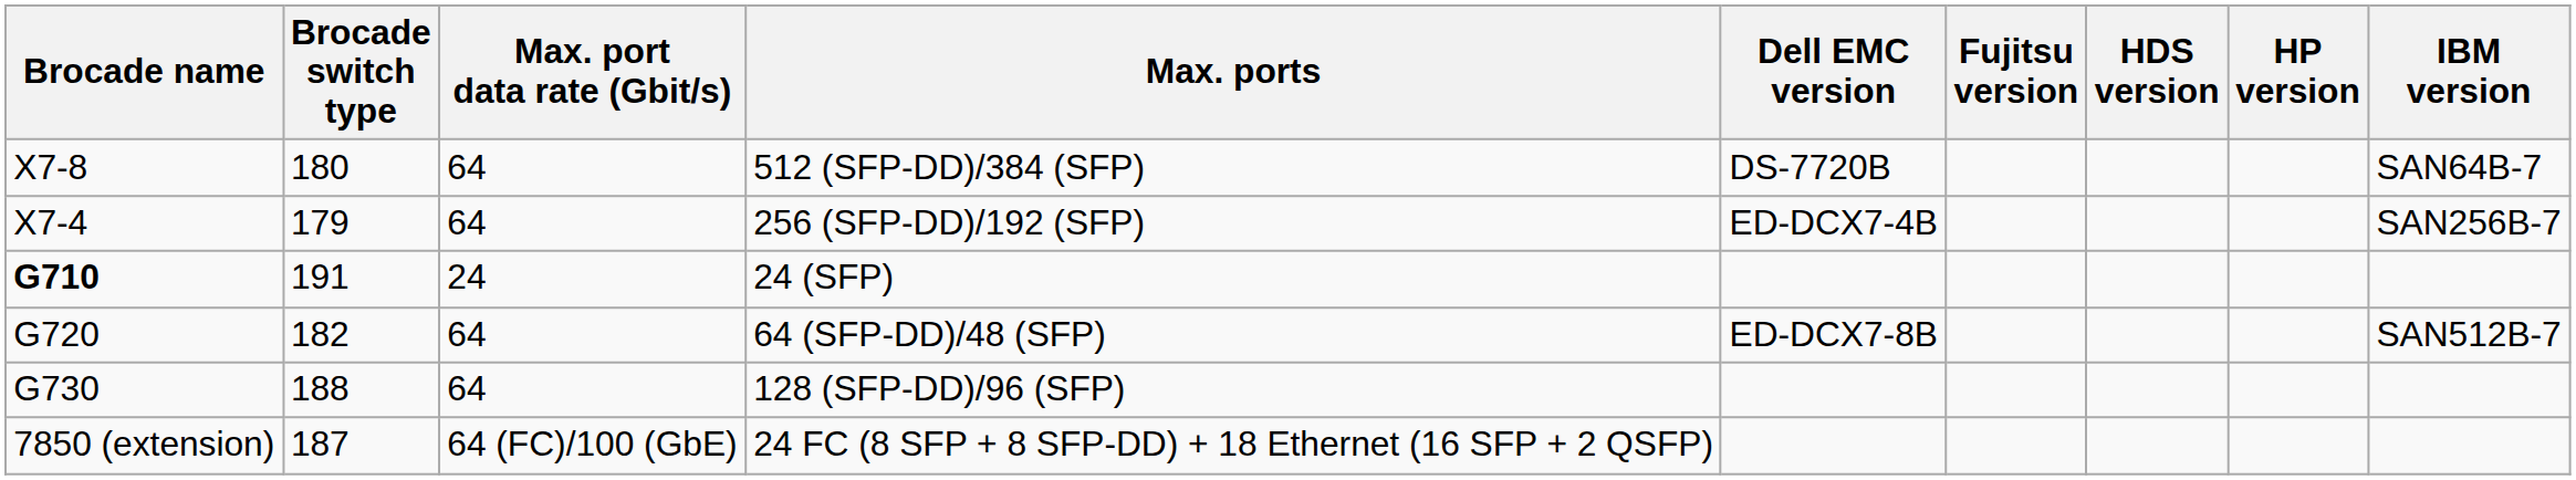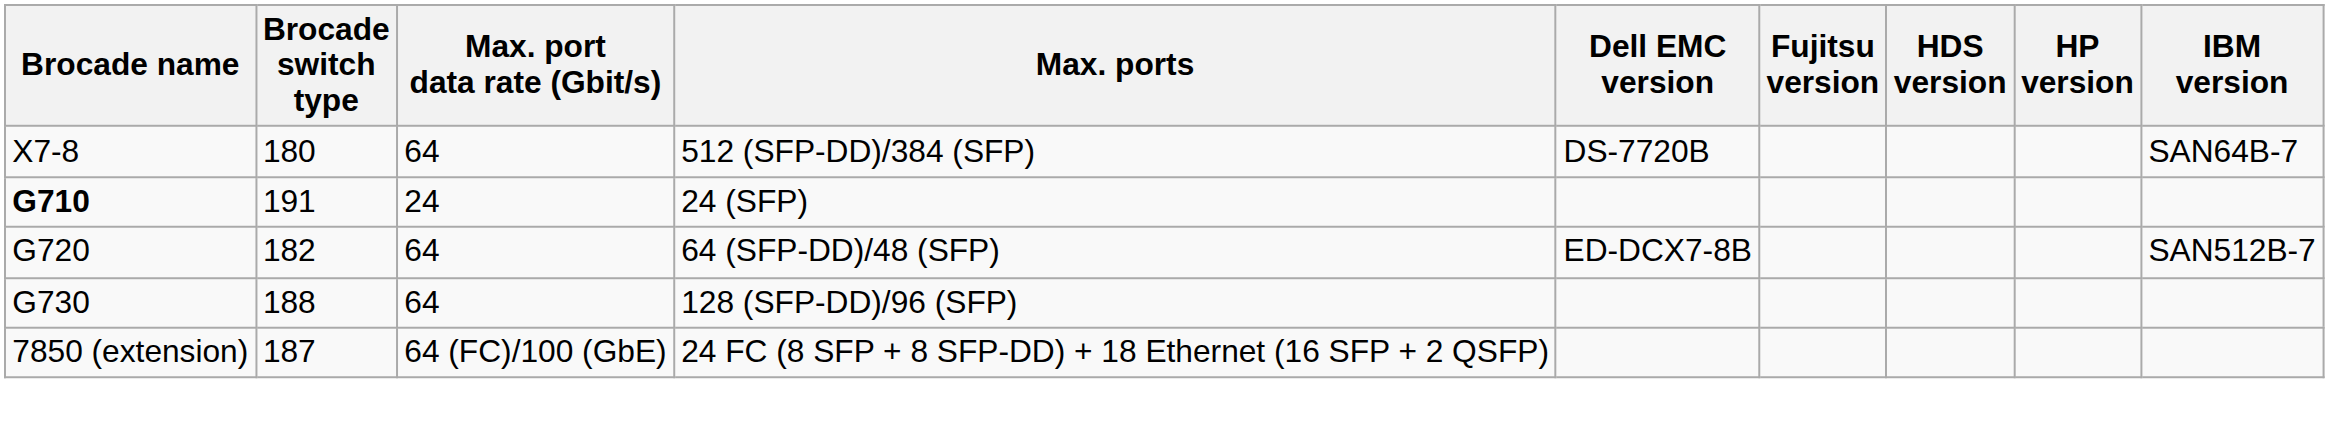 <table class="wikitable">
 <tr>
 <th>Brocade name</th>
 <th>Brocade<br>switch<br>type</th>
 <th>Max. port<br> data rate (Gbit/s)</th>
 <th>Max. ports</th>
 <th>Dell EMC<br> version<br></th>
 <th>Fujitsu<br> version<br></th>
 <th>HDS<br> version<br></th>
 <th>HP <br> version<br></th>
 <th>IBM <br> version<br></th>
 </tr>
 <tr>
 <td>X7-8</td>
 <td>180</td>
 <td>64</td>
 <td>512 (SFP-DD)/384 (SFP)</td>
 <td>DS-7720B</td>
 <td></td>
 <td></td>
 <td></td>
 <td>SAN64B-7</td>
-</tr>
-<tr>
-<td>X7-4</td>
-<td>179</td>
-<td>64</td>
-<td>256 (SFP-DD)/192 (SFP)</td>
-<td>ED-DCX7-4B</td>
-<td></td>
-<td></td>
-<td></td>
-<td>SAN256B-7</td>
 </tr>
 <tr>
 <td><strong>G710</strong></td>
 <td>191</td>
 <td>24</td>
 <td>24 (SFP)</td>
 <td></td>
 <td></td>
 <td></td>
 <td></td>
 <td></td>
 </tr>
 <tr>
 <td>G720</td>
 <td>182</td>
 <td>64</td>
 <td>64 (SFP-DD)/48 (SFP)</td>
 <td>ED-DCX7-8B</td>
 <td></td>
 <td></td>
 <td></td>
 <td>SAN512B-7</td>
 </tr>
 <tr>
 <td>G730</td>
 <td>188</td>
 <td>64</td>
 <td>128 (SFP-DD)/96 (SFP)</td>
 <td></td>
 <td></td>
 <td></td>
 <td></td>
 </tr>
 <tr>
 <td>7850 (extension)</td>
 <td>187</td>
 <td>64 (FC)/100 (GbE)</td>
 <td>24 FC (8 SFP + 8 SFP-DD) + 18 Ethernet (16 SFP + 2 QSFP)</td>
 <td></td>
 <td></td>
 <td></td>
 <td></td>
 <td></td>
 </tr>
 </table>
